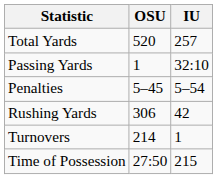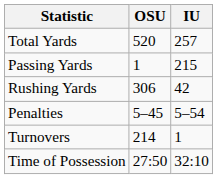 <table class="wikitable">
 <tr>
 <th>Statistic</th>
 <th>OSU</th>
 <th>IU</th>
 </tr>
 <tr>
 <td>Total Yards</td>
 <td>520</td>
 <td>257</td>
 </tr>
 <tr>
 <td>Passing Yards</td>
 <td>1</td>
-<td>32:10</td>
+<td>215</td>
+</tr>
+<tr>
+<td>Rushing Yards</td>
+<td>306</td>
+<td>42</td>
 </tr>
 <tr>
 <td>Penalties</td>
 <td>5–45</td>
 <td>5–54</td>
-</tr>
-<tr>
-<td>Rushing Yards</td>
-<td>306</td>
-<td>42</td>
 </tr>
 <tr>
 <td>Turnovers</td>
 <td>214</td>
 <td>1</td>
 </tr>
 <tr>
 <td>Time of Possession</td>
 <td>27:50</td>
-<td>215</td>
+<td>32:10</td>
 </tr>
 </table>
